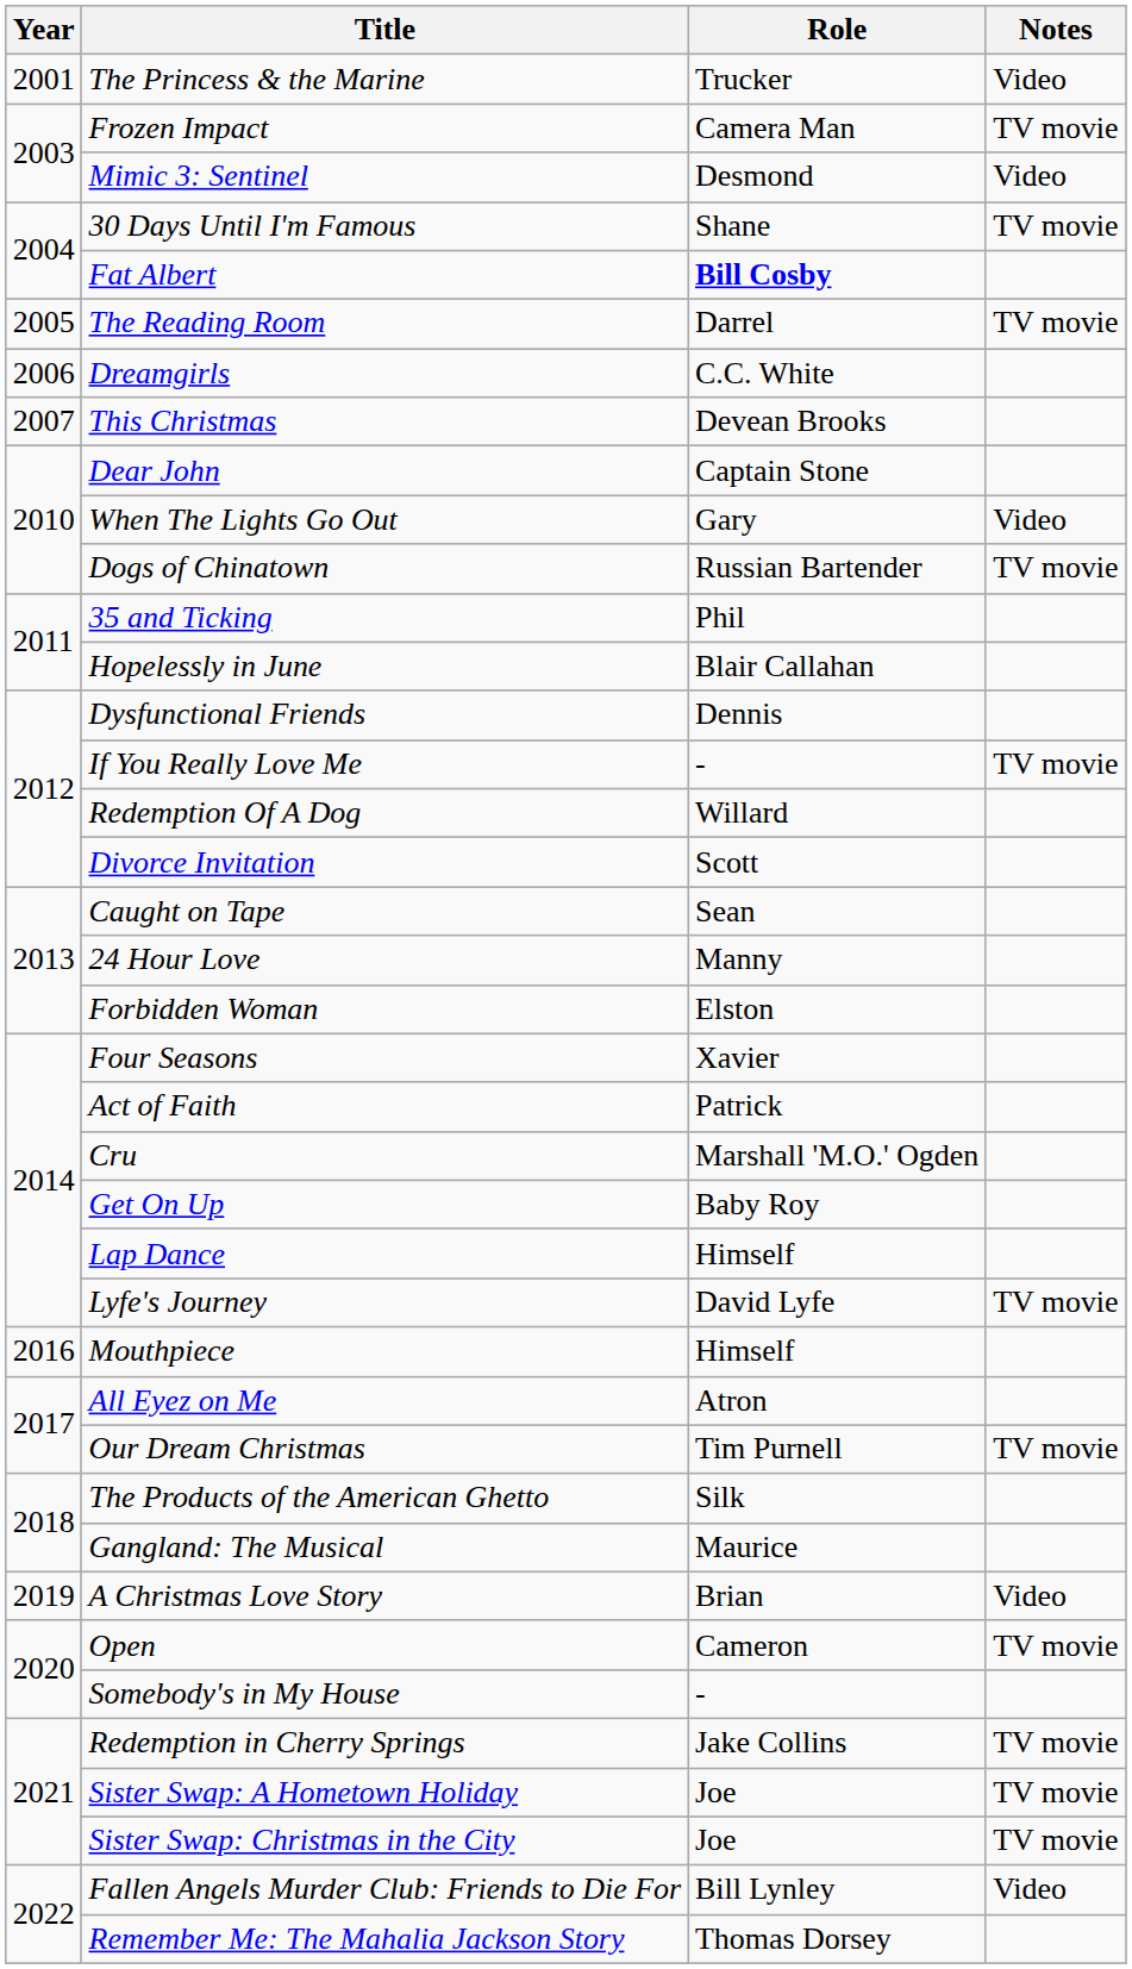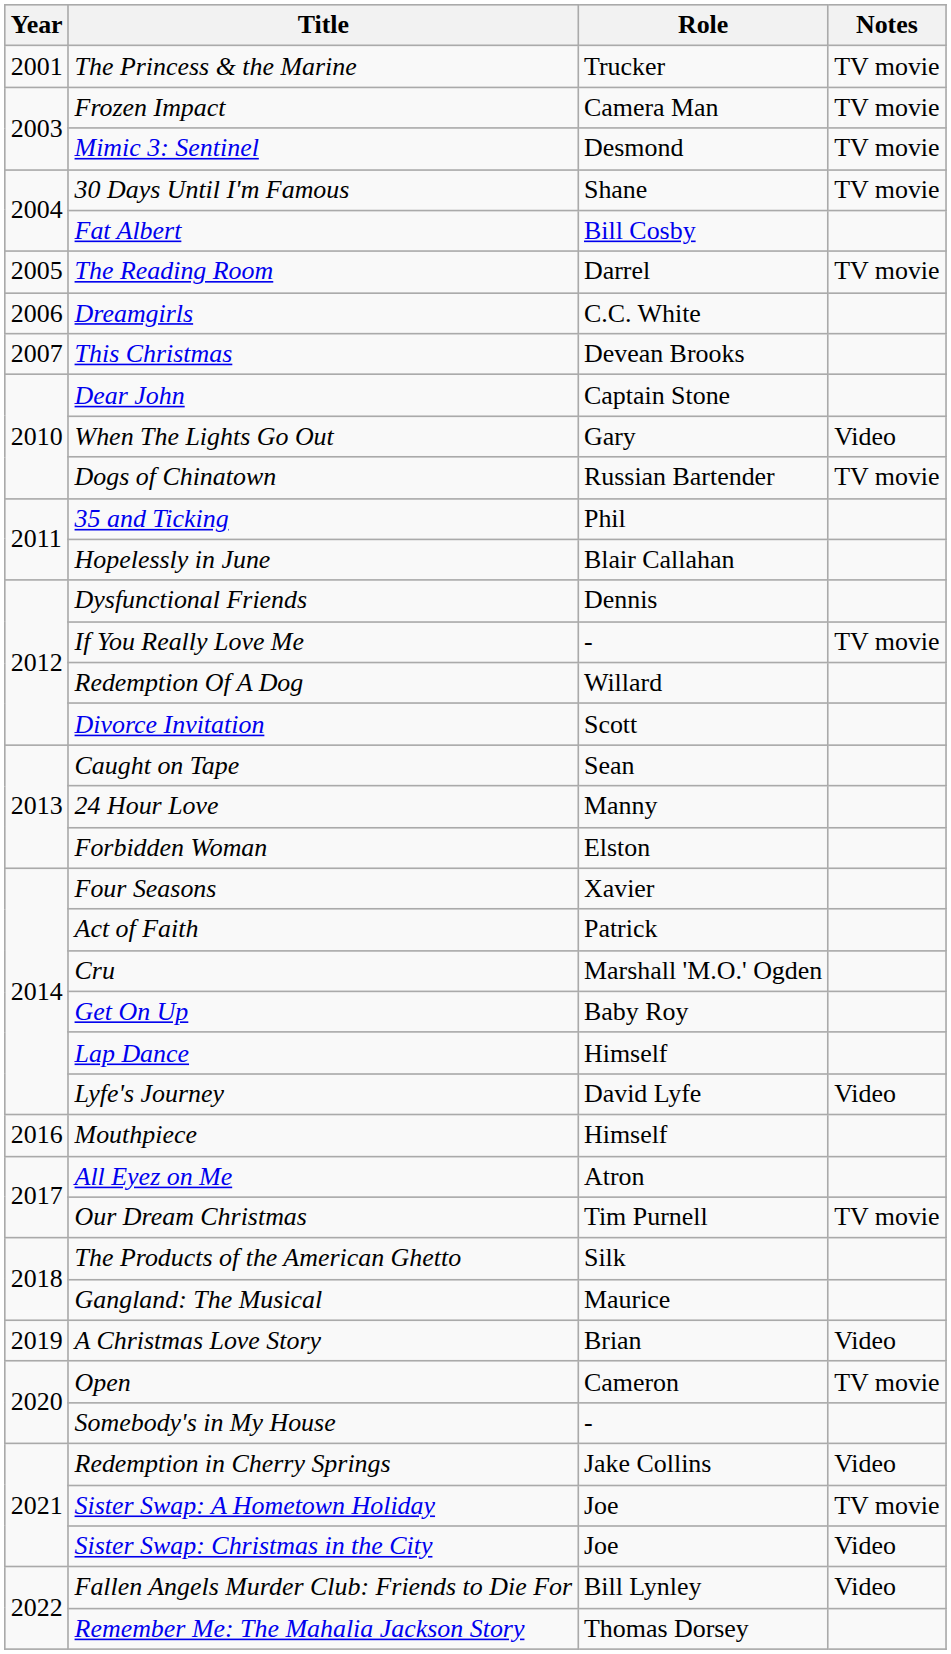 <table class="wikitable plainrowheaders sortable" style="margin-right: 0;">
 <tr>
 <th>Year</th>
 <th>Title</th>
 <th>Role</th>
 <th>Notes</th>
 </tr>
 <tr>
 <td>2001</td>
 <td><em>The Princess & the Marine</em></td>
 <td>Trucker</td>
-<td>Video</td>
+<td>TV movie</td>
 </tr>
 <tr>
 <td rowspan=2>2003</td>
 <td><em>Frozen Impact</em></td>
 <td>Camera Man</td>
 <td>TV movie</td>
 </tr>
 <tr>
 <td><em><a href='#'>Mimic 3: Sentinel</a></em></td>
 <td>Desmond</td>
-<td>Video</td>
+<td>TV movie</td>
 </tr>
 <tr>
 <td rowspan=2>2004</td>
 <td><em>30 Days Until I'm Famous</em></td>
 <td>Shane</td>
 <td>TV movie</td>
 </tr>
 <tr>
 <td><em><a href='#'>Fat Albert</a></em></td>
-<td><strong><a href='#'>Bill Cosby</a></strong></td>
+<td><a href='#'>Bill Cosby</a></td>
 <td></td>
 </tr>
 <tr>
 <td>2005</td>
 <td><em><a href='#'>The Reading Room</a></em></td>
 <td>Darrel</td>
 <td>TV movie</td>
 </tr>
 <tr>
 <td>2006</td>
 <td><em><a href='#'>Dreamgirls</a></em></td>
 <td>C.C. White</td>
 <td></td>
 </tr>
 <tr>
 <td>2007</td>
 <td><em><a href='#'>This Christmas</a></em></td>
 <td>Devean Brooks</td>
 <td></td>
 </tr>
 <tr>
 <td rowspan=3>2010</td>
 <td><em><a href='#'>Dear John</a></em></td>
 <td>Captain Stone</td>
 <td></td>
 </tr>
 <tr>
 <td><em>When The Lights Go Out</em></td>
 <td>Gary</td>
 <td>Video</td>
 </tr>
 <tr>
 <td><em>Dogs of Chinatown</em></td>
 <td>Russian Bartender</td>
 <td>TV movie</td>
 </tr>
 <tr>
 <td rowspan=2>2011</td>
 <td><em><a href='#'>35 and Ticking</a></em></td>
 <td>Phil</td>
 <td></td>
 </tr>
 <tr>
 <td><em>Hopelessly in June</em></td>
 <td>Blair Callahan</td>
 <td></td>
 </tr>
 <tr>
 <td rowspan=4>2012</td>
 <td><em>Dysfunctional Friends</em></td>
 <td>Dennis</td>
 <td></td>
 </tr>
 <tr>
 <td><em>If You Really Love Me</em></td>
 <td>-</td>
 <td>TV movie</td>
 </tr>
 <tr>
 <td><em>Redemption Of A Dog</em></td>
 <td>Willard</td>
 <td></td>
 </tr>
 <tr>
 <td><em><a href='#'>Divorce Invitation</a></em></td>
 <td>Scott</td>
 <td></td>
 </tr>
 <tr>
 <td rowspan=3>2013</td>
 <td><em>Caught on Tape</em></td>
 <td>Sean</td>
 <td></td>
 </tr>
 <tr>
 <td><em>24 Hour Love</em></td>
 <td>Manny</td>
 <td></td>
 </tr>
 <tr>
 <td><em>Forbidden Woman</em></td>
 <td>Elston</td>
 <td></td>
 </tr>
 <tr>
 <td rowspan=6>2014</td>
 <td><em>Four Seasons</em></td>
 <td>Xavier</td>
 <td></td>
 </tr>
 <tr>
 <td><em>Act of Faith</em></td>
 <td>Patrick</td>
 <td></td>
 </tr>
 <tr>
 <td><em>Cru</em></td>
 <td>Marshall 'M.O.' Ogden</td>
 <td></td>
 </tr>
 <tr>
 <td><em><a href='#'>Get On Up</a></em></td>
 <td>Baby Roy</td>
 <td></td>
 </tr>
 <tr>
 <td><em><a href='#'>Lap Dance</a></em></td>
 <td>Himself</td>
 <td></td>
 </tr>
 <tr>
 <td><em>Lyfe's Journey</em></td>
 <td>David Lyfe</td>
-<td>TV movie</td>
+<td>Video</td>
 </tr>
 <tr>
 <td>2016</td>
 <td><em>Mouthpiece</em></td>
 <td>Himself</td>
 <td></td>
 </tr>
 <tr>
 <td rowspan=2>2017</td>
 <td><em><a href='#'>All Eyez on Me</a></em></td>
 <td>Atron</td>
 <td></td>
 </tr>
 <tr>
 <td><em>Our Dream Christmas</em></td>
 <td>Tim Purnell</td>
 <td>TV movie</td>
 </tr>
 <tr>
 <td rowspan=2>2018</td>
 <td><em>The Products of the American Ghetto</em></td>
 <td>Silk</td>
 <td></td>
 </tr>
 <tr>
 <td><em>Gangland: The Musical</em></td>
 <td>Maurice</td>
 <td></td>
 </tr>
 <tr>
 <td>2019</td>
 <td><em>A Christmas Love Story</em></td>
 <td>Brian</td>
 <td>Video</td>
 </tr>
 <tr>
 <td rowspan=2>2020</td>
 <td><em>Open</em></td>
 <td>Cameron</td>
 <td>TV movie</td>
 </tr>
 <tr>
 <td><em>Somebody's in My House</em></td>
 <td>-</td>
 <td></td>
 </tr>
 <tr>
 <td rowspan=3>2021</td>
 <td><em>Redemption in Cherry Springs</em></td>
 <td>Jake Collins</td>
-<td>TV movie</td>
+<td>Video</td>
 </tr>
 <tr>
 <td><em><a href='#'>Sister Swap: A Hometown Holiday</a></em></td>
 <td>Joe</td>
 <td>TV movie</td>
 </tr>
 <tr>
 <td><em><a href='#'>Sister Swap: Christmas in the City</a></em></td>
 <td>Joe</td>
-<td>TV movie</td>
+<td>Video</td>
 </tr>
 <tr>
 <td rowspan=2>2022</td>
 <td><em>Fallen Angels Murder Club: Friends to Die For</em></td>
 <td>Bill Lynley</td>
 <td>Video</td>
 </tr>
 <tr>
 <td><em><a href='#'>Remember Me: The Mahalia Jackson Story</a></em></td>
 <td>Thomas Dorsey</td>
 <td></td>
 </tr>
 </table>
